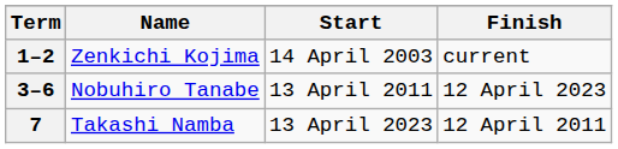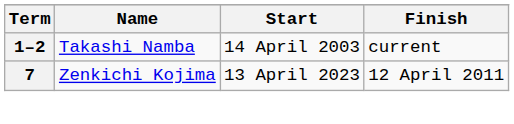 <table class="wikitable">
 <tr>
 </tr>
 <tr>
 <th scope="col">Term</th>
 <th scope="col">Name</th>
 <th scope="col">Start</th>
 <th scope="col">Finish</th>
 </tr>
 <tr>
 <th scope="row">1–2</th>
-<td><a href='#'>Zenkichi Kojima</a></td>
+<td><a href='#'>Takashi Namba</a></td>
 <td>14 April 2003</td>
 <td>current</td>
 </tr>
 <tr>
-<th scope="row">3–6</th>
-<td><a href='#'>Nobuhiro Tanabe</a></td>
-<td>13 April 2011</td>
-<td>12 April 2023</td>
-</tr>
-<tr>
 <th scope="row">7</th>
-<td><a href='#'>Takashi Namba</a></td>
+<td><a href='#'>Zenkichi Kojima</a></td>
 <td>13 April 2023</td>
 <td>12 April 2011</td>
 </tr>
 </table>
